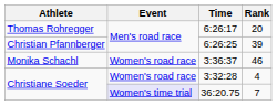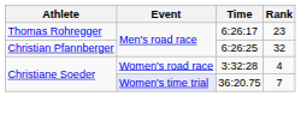 <table class=wikitable style="font-size:90%">
 <tr>
 <th>Athlete</th>
 <th>Event</th>
 <th>Time</th>
 <th>Rank</th>
 </tr>
 <tr align=center>
 <td align=left><a href='#'>Thomas Rohregger</a></td>
 <td align=left rowspan=2><a href='#'>Men's road race</a></td>
 <td>6:26:17</td>
-<td>20</td>
+<td>23</td>
 </tr>
 <tr align=center>
 <td align=left><a href='#'>Christian Pfannberger</a></td>
 <td>6:26:25</td>
-<td>39</td>
-</tr>
-<tr align=center>
-<td align=left><a href='#'>Monika Schachl</a></td>
-<td align=left><a href='#'>Women's road race</a></td>
-<td>3:36:37</td>
-<td>46</td>
+<td>32</td>
 </tr>
 <tr align=center>
 <td align=left rowspan=2><a href='#'>Christiane Soeder</a></td>
 <td align=left><a href='#'>Women's road race</a></td>
 <td>3:32:28</td>
 <td>4</td>
 </tr>
 <tr align=center>
 <td align=left style="background: lavender;"><a href='#'>Women's time trial</a></td>
 <td>36:20.75</td>
 <td>7</td>
 </tr>
 </table>
